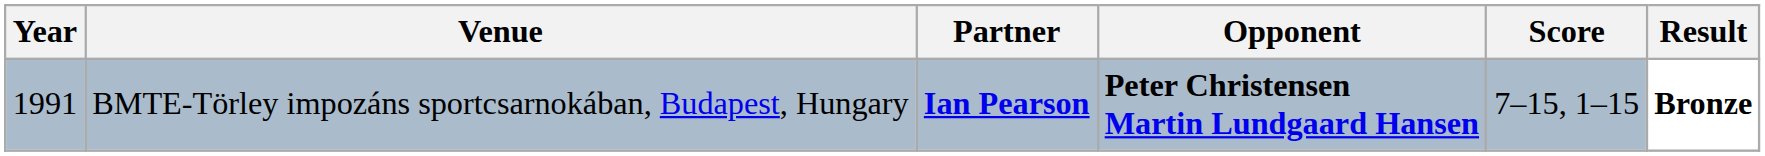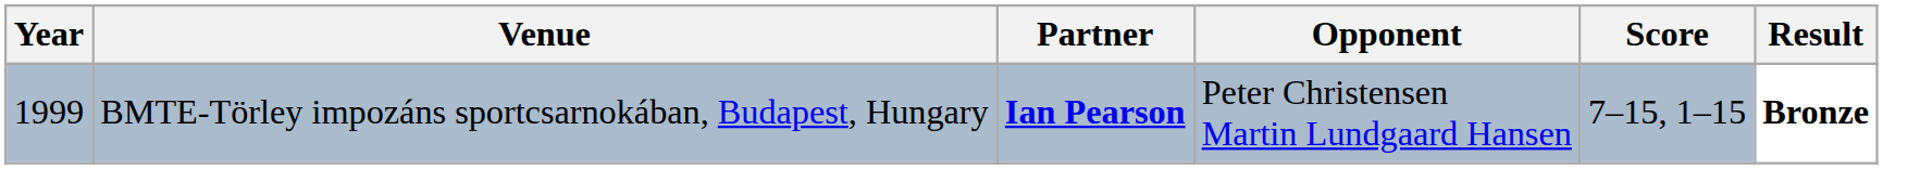 <table class="sortable wikitable" style="font-size: 90%;">
 <tr>
 <th>Year</th>
 <th>Venue</th>
 <th>Partner</th>
 <th>Opponent</th>
 <th>Score</th>
 <th>Result</th>
 </tr>
 <tr style="background:#AABBCC">
-<td align="center">1991</td>
+<td align="center">1999</td>
 <td align="left">BMTE-Törley impozáns sportcsarnokában, <a href='#'>Budapest</a>, Hungary</td>
 <td align="left"><strong> <a href='#'>Ian Pearson</a></strong></td>
-<td align="left"><strong> Peter Christensen<br> <a href='#'>Martin Lundgaard Hansen</a></strong></td>
+<td align="left"> Peter Christensen<br> <a href='#'>Martin Lundgaard Hansen</a></td>
 <td align="left">7–15, 1–15</td>
 <td style="text-align:left; background:white"> <strong>Bronze</strong></td>
 </tr>
 </table>
